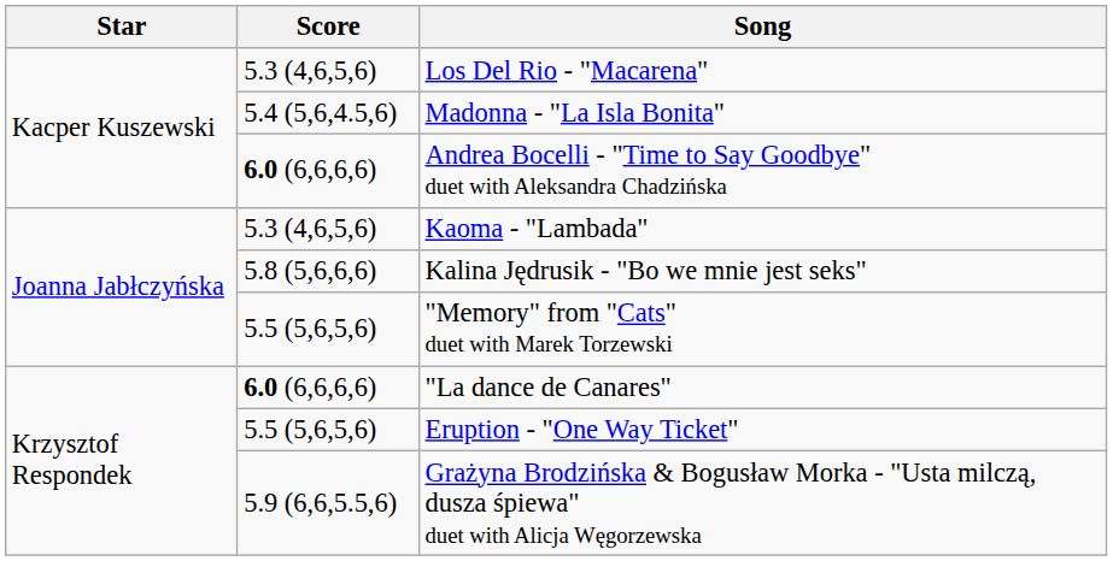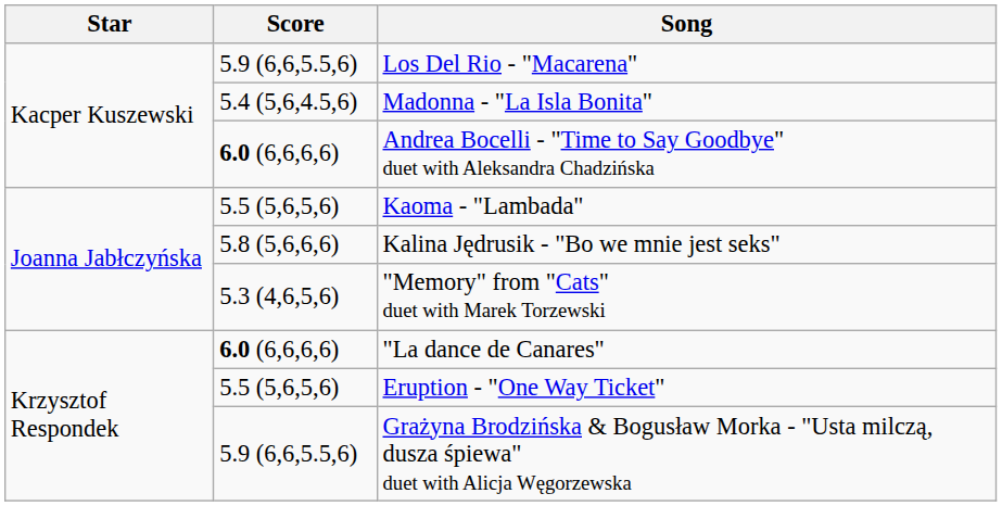 <table class="wikitable">
 <tr>
 <th style="width:130px;">Star</th>
 <th style="width:100px;">Score</th>
 <th style="width:400px;">Song</th>
 </tr>
 <tr>
 <td rowspan="3">Kacper Kuszewski</td>
-<td>5.3 (4,6,5,6)</td>
+<td>5.9 (6,6,5.5,6)</td>
 <td><a href='#'>Los Del Rio</a> - "<a href='#'>Macarena</a>"</td>
 </tr>
 <tr>
 <td>5.4 (5,6,4.5,6)</td>
 <td><a href='#'>Madonna</a> - "<a href='#'>La Isla Bonita</a>"</td>
 </tr>
 <tr>
 <td><strong>6.0</strong> (6,6,6,6)</td>
 <td><a href='#'>Andrea Bocelli</a> - "<a href='#'>Time to Say Goodbye</a>" <br><small>duet with Aleksandra Chadzińska</small></td>
 </tr>
 <tr>
 <td rowspan="3"><a href='#'>Joanna Jabłczyńska</a></td>
-<td>5.3 (4,6,5,6)</td>
+<td>5.5 (5,6,5,6)</td>
 <td><a href='#'>Kaoma</a> - "Lambada"</td>
 </tr>
 <tr>
 <td>5.8 (5,6,6,6)</td>
 <td>Kalina Jędrusik - "Bo we mnie jest seks"</td>
 </tr>
 <tr>
-<td>5.5 (5,6,5,6)</td>
+<td>5.3 (4,6,5,6)</td>
 <td>"Memory" from "<a href='#'>Cats</a>" <br><small>duet with Marek Torzewski</small></td>
 </tr>
 <tr>
 <td rowspan="3">Krzysztof Respondek</td>
 <td><strong>6.0</strong> (6,6,6,6)</td>
 <td>"La dance de Canares"</td>
 </tr>
 <tr>
 <td>5.5 (5,6,5,6)</td>
 <td><a href='#'>Eruption</a> - "<a href='#'>One Way Ticket</a>"</td>
 </tr>
 <tr>
 <td>5.9 (6,6,5.5,6)</td>
 <td><a href='#'>Grażyna Brodzińska</a> & Bogusław Morka - "Usta milczą, dusza śpiewa" <br><small>duet with Alicja Węgorzewska</small></td>
 </tr>
 </table>
